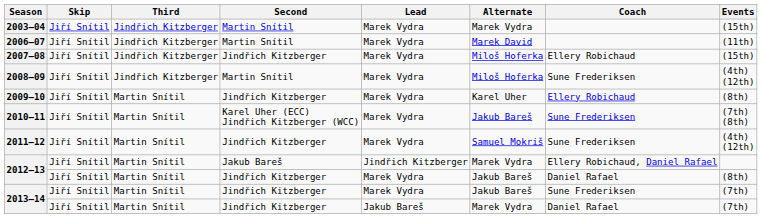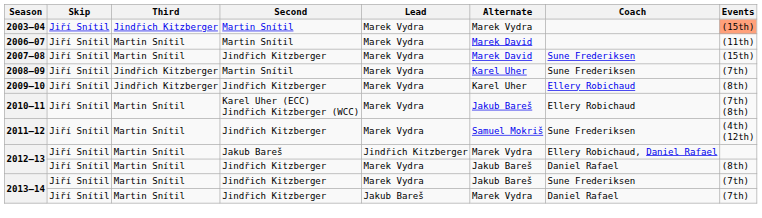 <table class="wikitable">
 <tr>
 <th scope="col">Season</th>
 <th scope="col">Skip</th>
 <th scope="col">Third</th>
 <th scope="col">Second</th>
 <th scope="col">Lead</th>
 <th scope="col">Alternate</th>
 <th scope="col">Coach</th>
 <th scope="col">Events</th>
 </tr>
 <tr>
 <th scope="row">2003–04</th>
 <td><a href='#'>Jiří Snítil</a></td>
 <td><a href='#'>Jindřich Kitzberger</a></td>
 <td><a href='#'>Martin Snítil</a></td>
 <td>Marek Vydra</td>
 <td>Marek Vydra</td>
 <td></td>
-<td> (15th)</td>
+<td style="background: lightsalmon;"> (15th)</td>
 </tr>
 <tr>
 <th scope="row">2006–07</th>
 <td>Jiří Snítil</td>
-<td>Jindřich Kitzberger</td>
+<td>Martin Snítil</td>
 <td>Martin Snítil</td>
 <td>Marek Vydra</td>
 <td><a href='#'>Marek David</a></td>
 <td></td>
 <td> (11th)</td>
 </tr>
 <tr>
 <th scope="row">2007–08</th>
 <td>Jiří Snítil</td>
-<td>Jindřich Kitzberger</td>
+<td>Martin Snítil</td>
 <td>Jindřich Kitzberger</td>
 <td>Marek Vydra</td>
-<td><a href='#'>Miloš Hoferka</a></td>
-<td>Ellery Robichaud</td>
+<td><a href='#'>Marek David</a></td>
+<td><a href='#'>Sune Frederiksen</a></td>
 <td> (15th)</td>
 </tr>
 <tr>
 <th scope="row">2008–09</th>
 <td>Jiří Snítil</td>
 <td>Jindřich Kitzberger</td>
 <td>Martin Snítil</td>
 <td>Marek Vydra</td>
-<td><a href='#'>Miloš Hoferka</a></td>
+<td><a href='#'>Karel Uher</a></td>
 <td>Sune Frederiksen</td>
-<td> (4th)<br> (12th)</td>
+<td> (7th)</td>
 </tr>
 <tr>
 <th scope="row">2009–10</th>
 <td>Jiří Snítil</td>
-<td>Martin Snítil</td>
+<td>Jindřich Kitzberger</td>
 <td>Jindřich Kitzberger</td>
 <td>Marek Vydra</td>
 <td>Karel Uher</td>
 <td><a href='#'>Ellery Robichaud</a></td>
 <td> (8th)</td>
 </tr>
 <tr>
 <th scope="row">2010–11</th>
 <td>Jiří Snítil</td>
 <td>Martin Snítil</td>
 <td>Karel Uher (ECC)<br>Jindřich Kitzberger (WCC)</td>
 <td>Marek Vydra</td>
 <td><a href='#'>Jakub Bareš</a></td>
-<td><a href='#'>Sune Frederiksen</a></td>
+<td>Ellery Robichaud</td>
 <td> (7th)<br> (8th)</td>
 </tr>
 <tr>
 <th scope="row">2011–12</th>
 <td>Jiří Snítil</td>
 <td>Martin Snítil</td>
 <td>Jindřich Kitzberger</td>
 <td>Marek Vydra</td>
 <td><a href='#'>Samuel Mokriš</a></td>
 <td>Sune Frederiksen</td>
 <td> (4th)<br> (12th)</td>
 </tr>
 <tr>
 <th scope="row" rowspan=2>2012–13</th>
 <td>Jiří Snítil</td>
 <td>Martin Snítil</td>
 <td>Jakub Bareš</td>
 <td>Jindřich Kitzberger</td>
 <td>Marek Vydra</td>
 <td>Ellery Robichaud, <a href='#'>Daniel Rafael</a></td>
 <td> </td>
 </tr>
 <tr>
 <td>Jiří Snítil</td>
 <td>Martin Snítil</td>
 <td>Jindřich Kitzberger</td>
 <td>Marek Vydra</td>
 <td>Jakub Bareš</td>
 <td>Daniel Rafael</td>
 <td> (8th)</td>
 </tr>
 <tr>
 <th scope="row" rowspan=2>2013–14</th>
 <td>Jiří Snítil</td>
 <td>Martin Snítil</td>
 <td>Jindřich Kitzberger</td>
 <td>Marek Vydra</td>
 <td>Jakub Bareš</td>
 <td>Sune Frederiksen</td>
 <td> (7th)</td>
 </tr>
 <tr>
 <td>Jiří Snítil</td>
 <td>Martin Snítil</td>
 <td>Jindřich Kitzberger</td>
 <td>Jakub Bareš</td>
 <td>Marek Vydra</td>
 <td>Daniel Rafael</td>
 <td> (7th)</td>
 </tr>
 </table>
